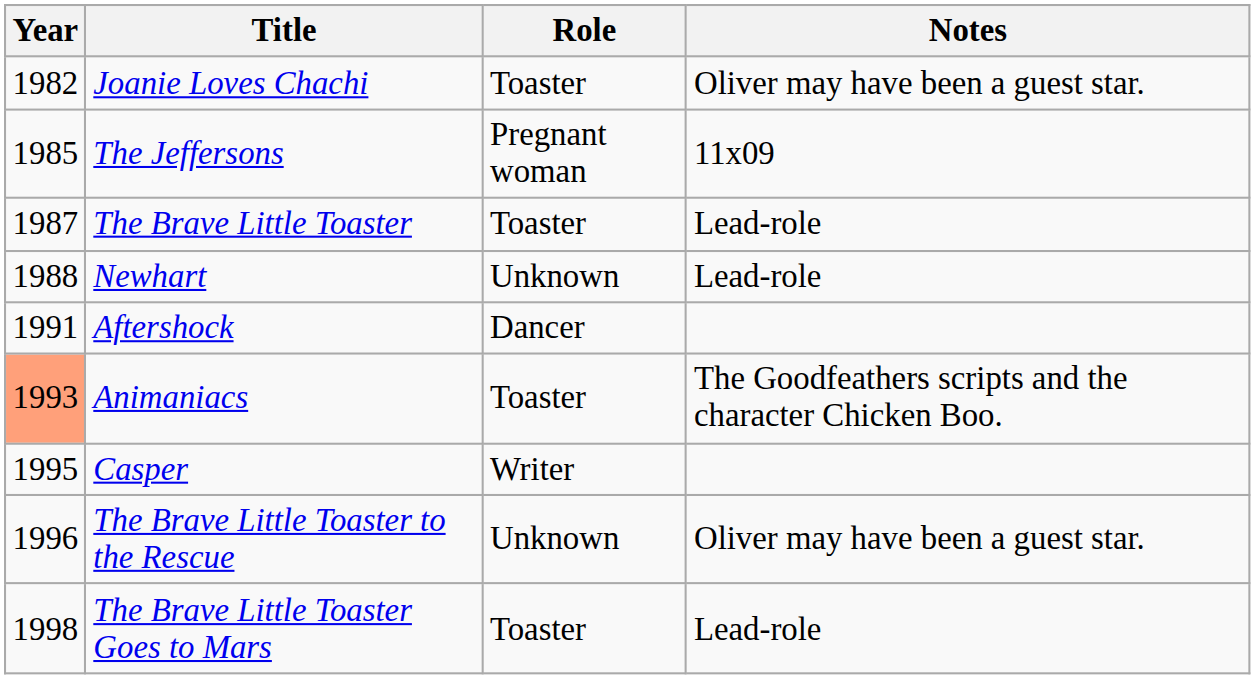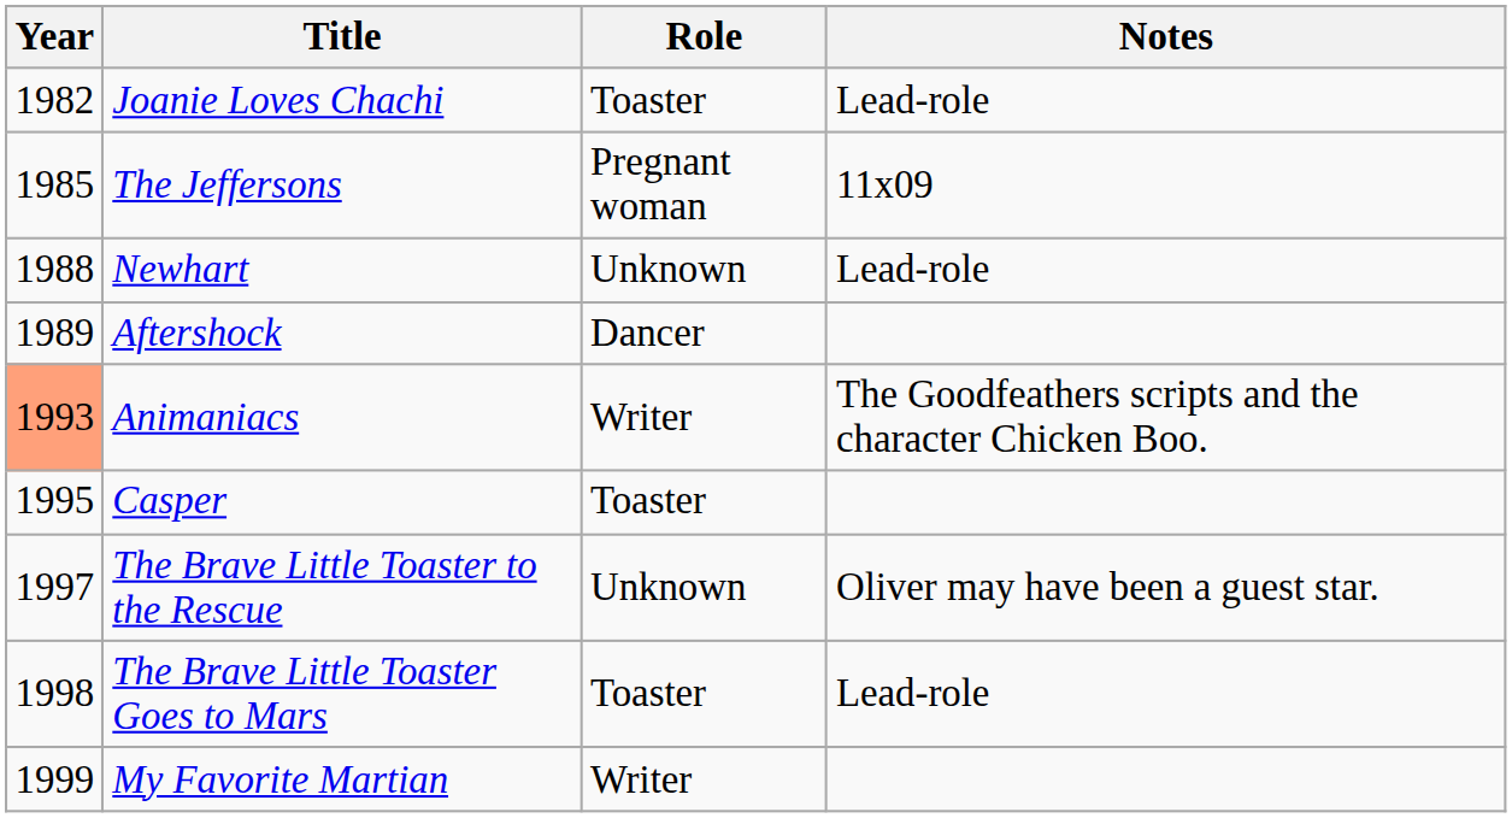 <table class="wikitable sortable">
 <tr>
 <th>Year</th>
 <th>Title</th>
 <th>Role</th>
 <th class="unsortable">Notes</th>
 </tr>
 <tr>
 <td>1982</td>
 <td><em><a href='#'>Joanie Loves Chachi</a></em></td>
 <td>Toaster</td>
-<td>Oliver may have been a guest star.</td>
+<td>Lead-role</td>
 </tr>
 <tr>
 <td>1985</td>
 <td><em><a href='#'>The Jeffersons</a></em></td>
 <td>Pregnant woman</td>
 <td>11x09</td>
 </tr>
 <tr>
-<td>1987</td>
-<td><em><a href='#'>The Brave Little Toaster</a></em></td>
-<td>Toaster</td>
-<td>Lead-role</td>
-</tr>
-<tr>
 <td>1988</td>
 <td><em><a href='#'>Newhart</a></em></td>
 <td>Unknown</td>
 <td>Lead-role</td>
 </tr>
 <tr>
-<td>1991</td>
+<td>1989</td>
 <td><a href='#'><em>Aftershock</em></a></td>
 <td>Dancer</td>
 <td></td>
 </tr>
 <tr>
 <td style="background: lightsalmon;">1993</td>
 <td><em><a href='#'>Animaniacs</a></em></td>
-<td>Toaster</td>
+<td>Writer</td>
 <td>The Goodfeathers scripts and the character Chicken Boo.</td>
 </tr>
 <tr>
 <td>1995</td>
 <td><a href='#'><em>Casper</em></a></td>
-<td>Writer</td>
+<td>Toaster</td>
 <td></td>
 </tr>
 <tr>
-<td>1996</td>
+<td>1997</td>
 <td><em><a href='#'>The Brave Little Toaster to the Rescue</a></em></td>
 <td>Unknown</td>
 <td>Oliver may have been a guest star.</td>
 </tr>
 <tr>
 <td>1998</td>
 <td><em><a href='#'>The Brave Little Toaster Goes to Mars</a></em></td>
 <td>Toaster</td>
 <td>Lead-role</td>
 </tr>
+<tr>
+<td>1999</td>
+<td><a href='#'><em>My Favorite Martian</em></a></td>
+<td>Writer</td>
+<td></td>
+</tr>
 </table>
